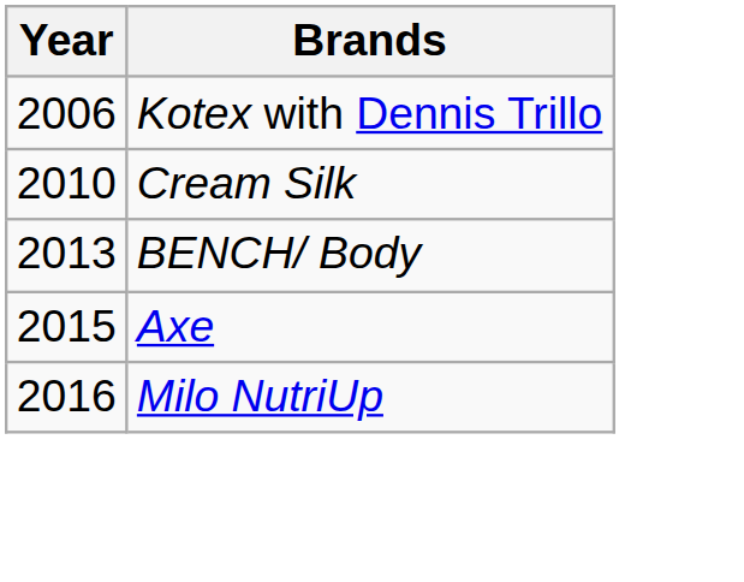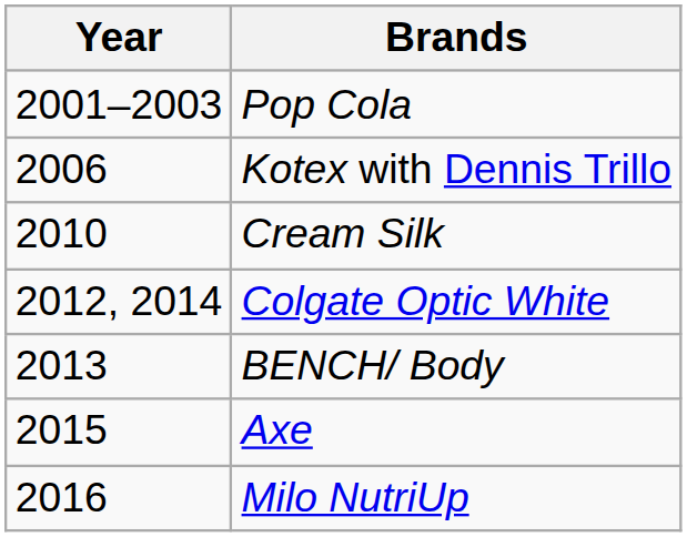 <table class="wikitable">
 <tr>
 <th>Year</th>
 <th>Brands</th>
+</tr>
+<tr>
+<td>2001–2003</td>
+<td><em>Pop Cola</em></td>
 </tr>
 <tr>
 <td>2006</td>
 <td><em>Kotex</em> with <a href='#'>Dennis Trillo</a></td>
 </tr>
 <tr>
 <td>2010</td>
 <td><em>Cream Silk</em></td>
+</tr>
+<tr>
+<td>2012, 2014</td>
+<td><em><a href='#'>Colgate Optic White</a></em></td>
 </tr>
 <tr>
 <td>2013</td>
 <td><em>BENCH/ Body</em></td>
 </tr>
 <tr>
 <td>2015</td>
 <td><em><a href='#'>Axe</a></em></td>
 </tr>
 <tr>
 <td>2016</td>
 <td><em><a href='#'>Milo NutriUp</a></em></td>
 </tr>
 </table>
